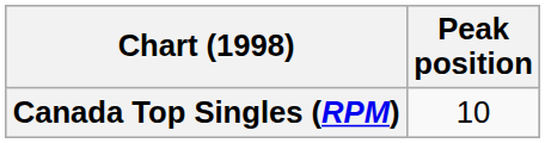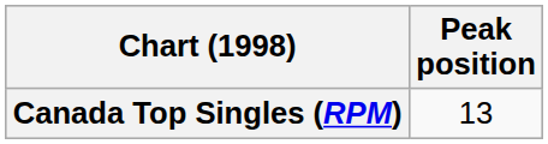 <table class="wikitable  plainrowheaders" style="text-align:center">
 <tr>
 <th scope="col">Chart (1998)</th>
 <th scope="col">Peak<br>position</th>
 </tr>
 <tr>
 <th scope="row">Canada Top Singles (<em><a href='#'>RPM</a></em>)</th>
-<td>10</td>
+<td>13</td>
 </tr>
 </table>
